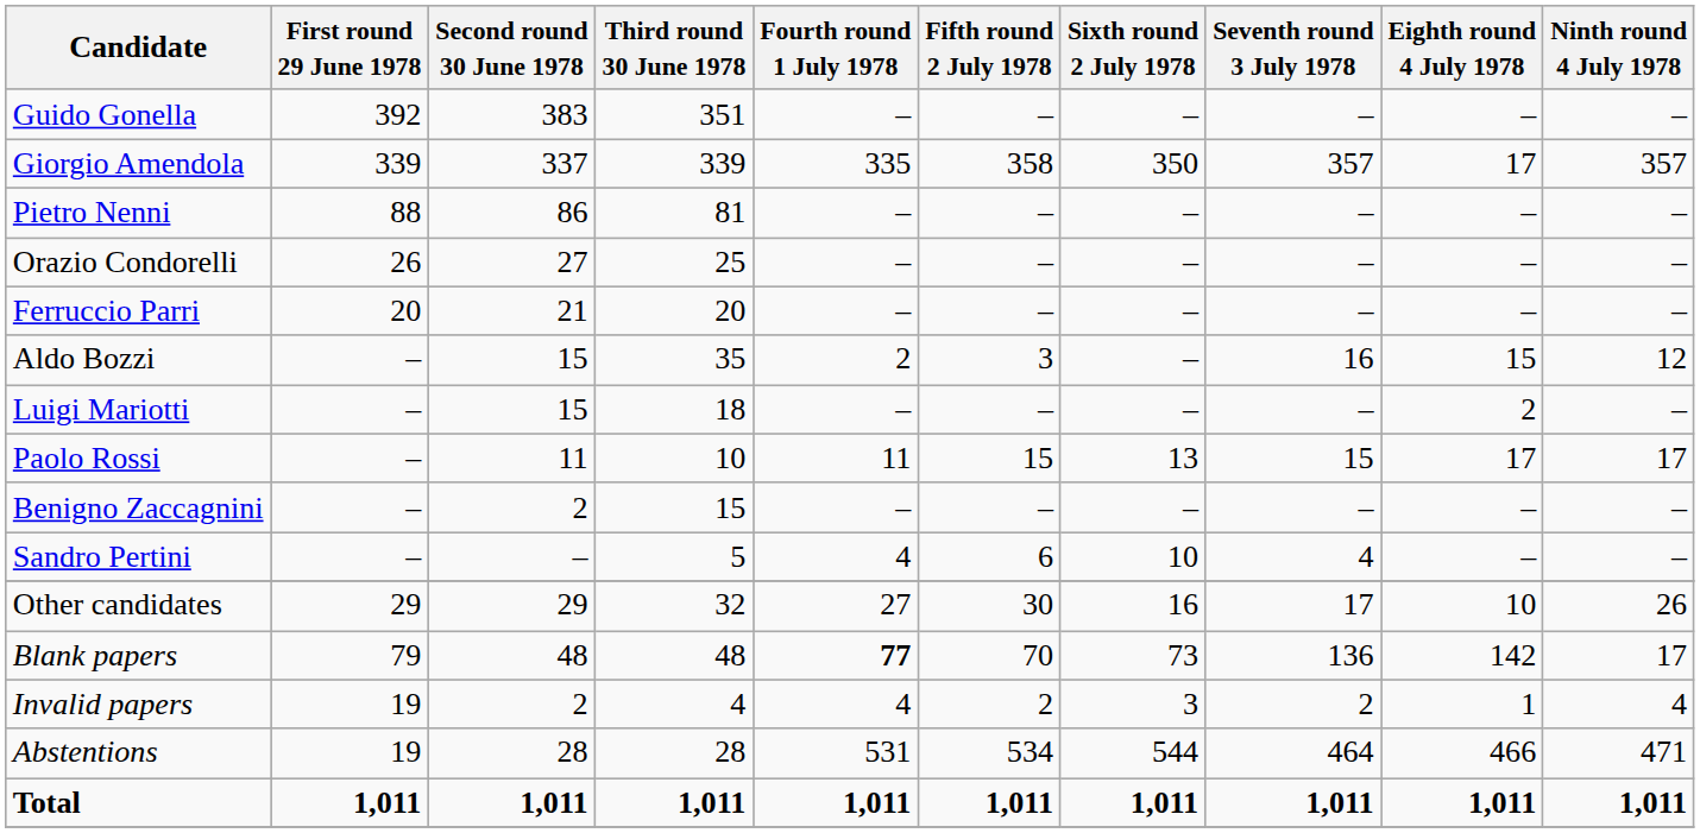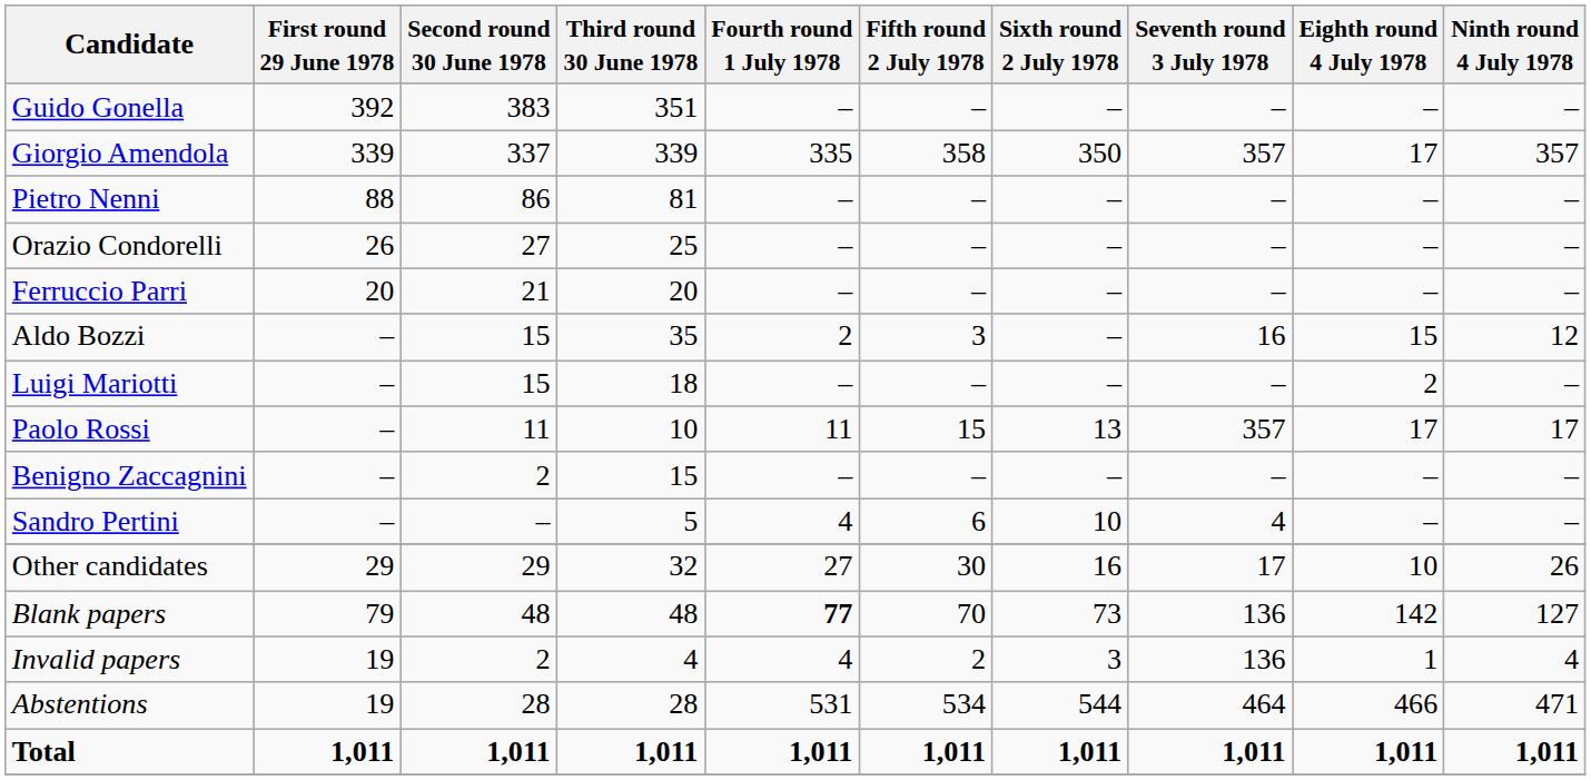 <table class="wikitable sortable" style=text-align:right>
 <tr>
 <th>Candidate</th>
 <th><small>First round<br>29 June 1978</small></th>
 <th><small>Second round<br>30 June 1978</small></th>
 <th><small>Third round<br>30 June 1978</small></th>
 <th data-sort-type="number"><small>Fourth round<br>1 July 1978</small></th>
 <th data-sort-type="number"><small>Fifth round<br>2 July 1978</small></th>
 <th data-sort-type="number"><small>Sixth round<br>2 July 1978</small></th>
 <th data-sort-type="number"><small>Seventh round<br>3 July 1978</small></th>
 <th data-sort-type="number"><small>Eighth round<br>4 July 1978</small></th>
 <th data-sort-type="number"><small>Ninth round<br>4 July 1978</small></th>
 </tr>
 <tr>
 <td align=left><a href='#'>Guido Gonella</a></td>
 <td>392</td>
 <td>383</td>
 <td>351</td>
 <td>–</td>
 <td>–</td>
 <td>–</td>
 <td>–</td>
 <td>–</td>
 <td>–</td>
 </tr>
 <tr>
 <td align=left><a href='#'>Giorgio Amendola</a></td>
 <td>339</td>
 <td>337</td>
 <td>339</td>
 <td>335</td>
 <td>358</td>
 <td>350</td>
 <td>357</td>
 <td>17</td>
 <td>357</td>
 </tr>
 <tr>
 <td align=left><a href='#'>Pietro Nenni</a></td>
 <td>88</td>
 <td>86</td>
 <td>81</td>
 <td>–</td>
 <td>–</td>
 <td>–</td>
 <td>–</td>
 <td>–</td>
 <td>–</td>
 </tr>
 <tr>
 <td align=left>Orazio Condorelli</td>
 <td>26</td>
 <td>27</td>
 <td>25</td>
 <td>–</td>
 <td>–</td>
 <td>–</td>
 <td>–</td>
 <td>–</td>
 <td>–</td>
 </tr>
 <tr>
 <td align=left><a href='#'>Ferruccio Parri</a></td>
 <td>20</td>
 <td>21</td>
 <td>20</td>
 <td>–</td>
 <td>–</td>
 <td>–</td>
 <td>–</td>
 <td>–</td>
 <td>–</td>
 </tr>
 <tr>
 <td align=left>Aldo Bozzi</td>
 <td>–</td>
 <td>15</td>
 <td>35</td>
 <td>2</td>
 <td>3</td>
 <td>–</td>
 <td>16</td>
 <td>15</td>
 <td>12</td>
 </tr>
 <tr>
 <td align=left><a href='#'>Luigi Mariotti</a></td>
 <td>–</td>
 <td>15</td>
 <td>18</td>
 <td>–</td>
 <td>–</td>
 <td>–</td>
 <td>–</td>
 <td>2</td>
 <td>–</td>
 </tr>
 <tr>
 <td align=left><a href='#'>Paolo Rossi</a></td>
 <td>–</td>
 <td>11</td>
 <td>10</td>
 <td>11</td>
 <td>15</td>
 <td>13</td>
-<td>15</td>
+<td>357</td>
 <td>17</td>
 <td>17</td>
 </tr>
 <tr>
 <td align=left><a href='#'>Benigno Zaccagnini</a></td>
 <td>–</td>
 <td>2</td>
 <td>15</td>
 <td>–</td>
 <td>–</td>
 <td>–</td>
 <td>–</td>
 <td>–</td>
 <td>–</td>
 </tr>
 <tr>
 <td align=left><a href='#'>Sandro Pertini</a></td>
 <td>–</td>
 <td>–</td>
 <td>5</td>
 <td>4</td>
 <td>6</td>
 <td>10</td>
 <td>4</td>
 <td>–</td>
 <td>–</td>
 </tr>
 <tr>
 </tr>
 <tr class="sortbottom">
 <td align=left>Other candidates</td>
 <td>29</td>
 <td>29</td>
 <td>32</td>
 <td>27</td>
 <td>30</td>
 <td>16</td>
 <td>17</td>
 <td>10</td>
 <td>26</td>
 </tr>
 <tr class="sortbottom">
 <td align=left><em>Blank papers</em></td>
 <td>79</td>
 <td>48</td>
 <td>48</td>
 <td><strong>77</strong></td>
 <td>70</td>
 <td>73</td>
 <td>136</td>
 <td>142</td>
-<td>17</td>
+<td>127</td>
 </tr>
 <tr class="sortbottom">
 <td align=left><em>Invalid papers</em></td>
 <td>19</td>
 <td>2</td>
 <td>4</td>
 <td>4</td>
 <td>2</td>
 <td>3</td>
-<td>2</td>
+<td>136</td>
 <td>1</td>
 <td>4</td>
 </tr>
 <tr class="sortbottom">
 <td align=left><em>Abstentions</em></td>
 <td>19</td>
 <td>28</td>
 <td>28</td>
 <td>531</td>
 <td>534</td>
 <td>544</td>
 <td>464</td>
 <td>466</td>
 <td>471</td>
 </tr>
 <tr class="sortbottom">
 <td align=left><strong>Total</strong></td>
 <td><strong>1,011</strong></td>
 <td><strong>1,011</strong></td>
 <td><strong>1,011</strong></td>
 <td><strong>1,011</strong></td>
 <td><strong>1,011</strong></td>
 <td><strong>1,011</strong></td>
 <td><strong>1,011</strong></td>
 <td><strong>1,011</strong></td>
 <td><strong>1,011</strong></td>
 </tr>
 <tr class="sortbottom">
 </tr>
 </table>
